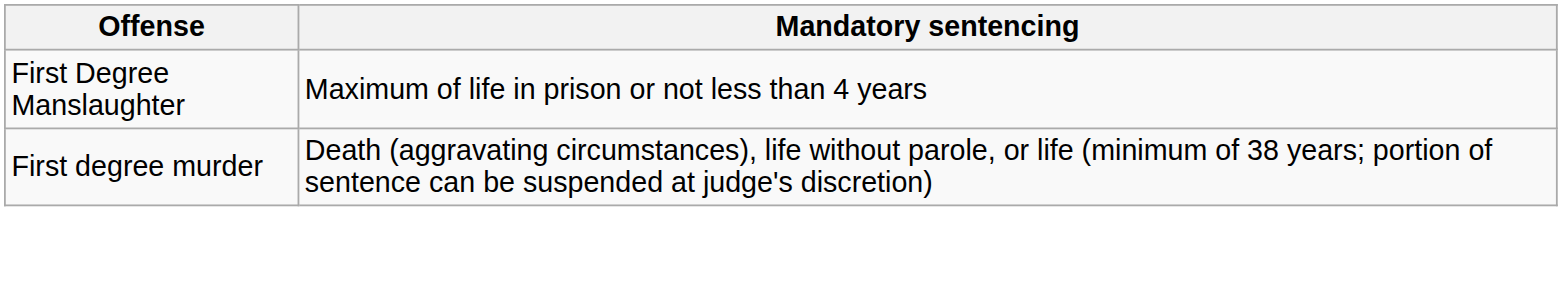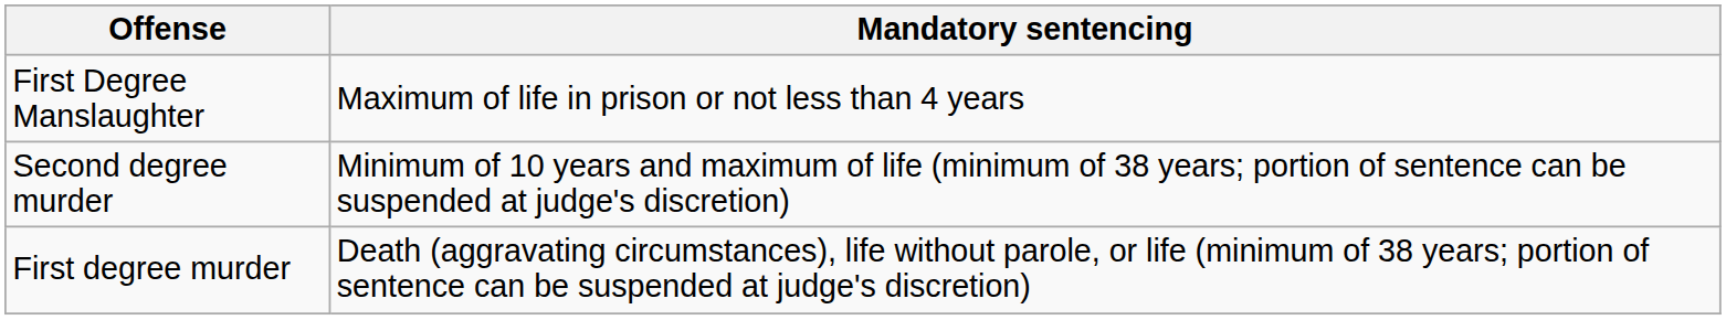 <table class="wikitable">
 <tr>
 <th>Offense</th>
 <th>Mandatory sentencing</th>
 </tr>
 <tr>
 <td>First Degree Manslaughter</td>
 <td>Maximum of life in prison or not less than 4 years</td>
 </tr>
 <tr>
+<td>Second degree murder</td>
+<td>Minimum of 10 years and maximum of life (minimum of 38 years; portion of sentence can be suspended at judge's discretion)</td>
+</tr>
+<tr>
 <td>First degree murder</td>
 <td>Death (aggravating circumstances), life without parole, or life (minimum of 38 years; portion of sentence can be suspended at judge's discretion)</td>
 </tr>
 </table>
